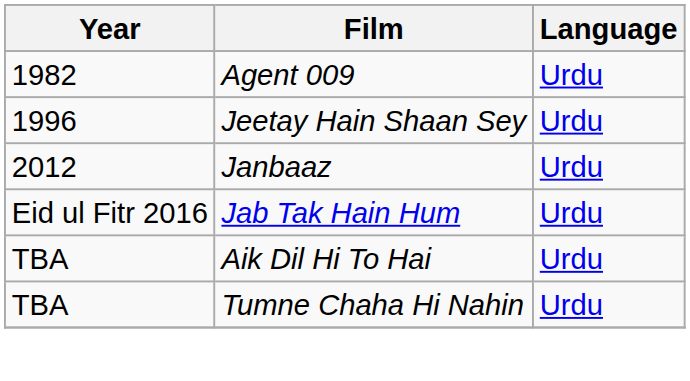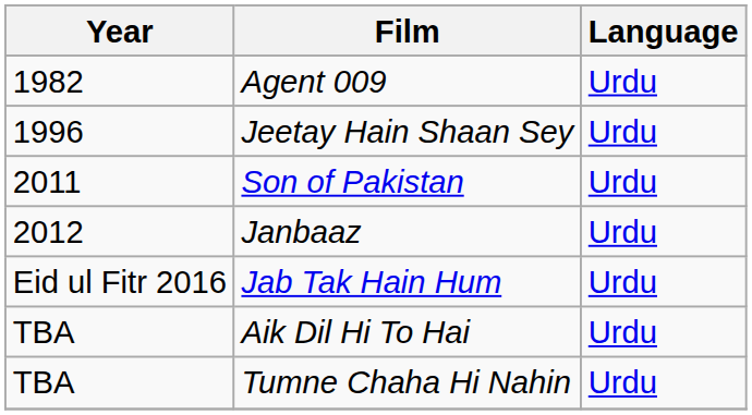 <table class="wikitable" style="font-size: 95%;">
 <tr>
 <th>Year</th>
 <th>Film</th>
 <th>Language</th>
 </tr>
 <tr>
 <td>1982</td>
 <td><em>Agent 009</em></td>
 <td><a href='#'>Urdu</a></td>
 </tr>
 <tr>
 <td>1996</td>
 <td><em>Jeetay Hain Shaan Sey</em></td>
+<td><a href='#'>Urdu</a></td>
+</tr>
+<tr>
+<td>2011</td>
+<td><em><a href='#'>Son of Pakistan</a></em></td>
 <td><a href='#'>Urdu</a></td>
 </tr>
 <tr>
 <td>2012</td>
 <td><em>Janbaaz</em></td>
 <td><a href='#'>Urdu</a></td>
 </tr>
 <tr>
 <td>Eid ul Fitr 2016</td>
 <td><em><a href='#'>Jab Tak Hain Hum</a></em></td>
 <td><a href='#'>Urdu</a></td>
 </tr>
 <tr>
 <td>TBA</td>
 <td><em>Aik Dil Hi To Hai</em></td>
 <td><a href='#'>Urdu</a></td>
 </tr>
 <tr>
 <td>TBA</td>
 <td><em>Tumne Chaha Hi Nahin</em></td>
 <td><a href='#'>Urdu</a></td>
 </tr>
 <tr>
 </tr>
 </table>
